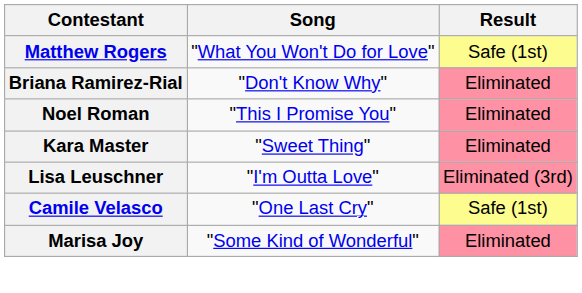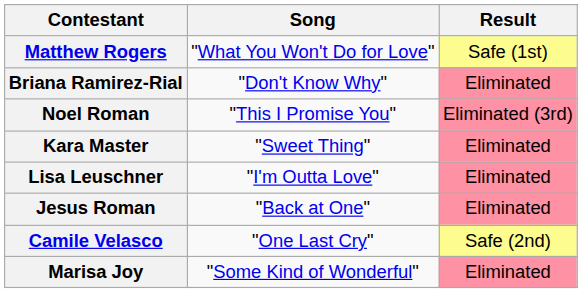 <table class="wikitable" style="text-align:center; line-height:20px;">
 <tr>
 <th scope="col">Contestant</th>
 <th scope="col">Song</th>
 <th scope="col">Result</th>
 </tr>
 <tr>
 <th scope="row"><a href='#'>Matthew Rogers</a></th>
 <td>"<a href='#'>What You Won't Do for Love</a>"</td>
 <td style="background:#fdfc8f;">Safe (1st)</td>
 </tr>
 <tr>
 <th scope="row">Briana Ramirez-Rial</th>
 <td>"<a href='#'>Don't Know Why</a>"</td>
 <td bgcolor="FF91A4">Eliminated</td>
 </tr>
 <tr>
 <th scope="row">Noel Roman</th>
 <td>"<a href='#'>This I Promise You</a>"</td>
-<td bgcolor="FF91A4">Eliminated</td>
+<td bgcolor="FF91A4">Eliminated (3rd)</td>
 </tr>
 <tr>
 <th scope="row">Kara Master</th>
 <td>"<a href='#'>Sweet Thing</a>"</td>
 <td bgcolor="FF91A4">Eliminated</td>
 </tr>
 <tr>
 <th scope="row">Lisa Leuschner</th>
 <td>"<a href='#'>I'm Outta Love</a>"</td>
-<td bgcolor="FF91A4">Eliminated (3rd)</td>
+<td bgcolor="FF91A4">Eliminated</td>
+</tr>
+<tr>
+<th scope="row">Jesus Roman</th>
+<td>"<a href='#'>Back at One</a>"</td>
+<td bgcolor="FF91A4">Eliminated</td>
 </tr>
 <tr>
 <th scope="row"><a href='#'>Camile Velasco</a></th>
 <td>"<a href='#'>One Last Cry</a>"</td>
-<td style="background:#fdfc8f;">Safe (1st)</td>
+<td style="background:#fdfc8f;">Safe (2nd)</td>
 </tr>
 <tr>
 <th scope="row">Marisa Joy</th>
 <td>"<a href='#'>Some Kind of Wonderful</a>"</td>
 <td bgcolor="FF91A4">Eliminated</td>
 </tr>
 </table>
